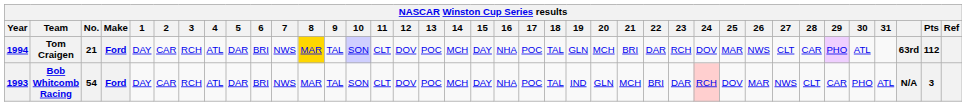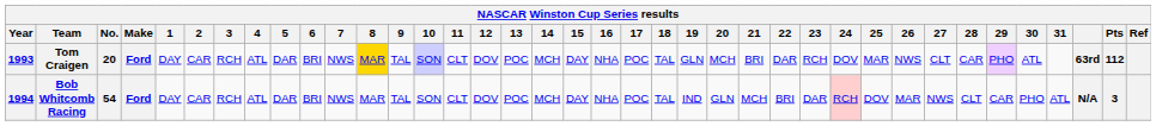 <table class="wikitable" style="text-align:center; font-size:75%">
 <tr>
 <th colspan=45><a href='#'>NASCAR</a> <a href='#'>Winston Cup Series</a> results</th>
 </tr>
 <tr>
 <th>Year</th>
 <th>Team</th>
 <th>No.</th>
 <th>Make</th>
 <th>1</th>
 <th>2</th>
 <th>3</th>
 <th>4</th>
 <th>5</th>
 <th>6</th>
 <th>7</th>
 <th>8</th>
 <th>9</th>
 <th>10</th>
 <th>11</th>
 <th>12</th>
 <th>13</th>
 <th>14</th>
 <th>15</th>
 <th>16</th>
 <th>17</th>
 <th>18</th>
 <th>19</th>
 <th>20</th>
 <th>21</th>
 <th>22</th>
 <th>23</th>
 <th>24</th>
 <th>25</th>
 <th>26</th>
 <th>27</th>
 <th>28</th>
 <th>29</th>
 <th>30</th>
 <th>31</th>
 <th></th>
 <th>Pts</th>
 <th>Ref</th>
 </tr>
 <tr>
-<th><a href='#'>1994</a></th>
+<th><a href='#'>1993</a></th>
 <th>Tom Craigen</th>
-<th>21</th>
+<th>20</th>
 <th><a href='#'>Ford</a></th>
 <td><a href='#'>DAY</a></td>
 <td><a href='#'>CAR</a></td>
 <td><a href='#'>RCH</a></td>
 <td><a href='#'>ATL</a></td>
 <td><a href='#'>DAR</a></td>
 <td><a href='#'>BRI</a></td>
 <td><a href='#'>NWS</a></td>
 <td style="background: gold;"><a href='#'>MAR</a></td>
 <td><a href='#'>TAL</a></td>
 <td style="background:#CFCFFF;"><a href='#'>SON</a><br></td>
 <td><a href='#'>CLT</a></td>
 <td><a href='#'>DOV</a></td>
 <td><a href='#'>POC</a></td>
 <td><a href='#'>MCH</a></td>
 <td><a href='#'>DAY</a></td>
 <td><a href='#'>NHA</a></td>
 <td><a href='#'>POC</a></td>
 <td><a href='#'>TAL</a></td>
 <td><a href='#'>GLN</a></td>
 <td><a href='#'>MCH</a></td>
 <td><a href='#'>BRI</a></td>
 <td><a href='#'>DAR</a></td>
 <td><a href='#'>RCH</a></td>
 <td><a href='#'>DOV</a></td>
 <td><a href='#'>MAR</a></td>
 <td><a href='#'>NWS</a></td>
 <td><a href='#'>CLT</a></td>
 <td><a href='#'>CAR</a></td>
 <td style="background:#EFCFFF;"><a href='#'>PHO</a><br></td>
 <td><a href='#'>ATL</a></td>
 <td></td>
 <th>63rd</th>
 <th>112</th>
 <th></th>
 </tr>
 <tr>
-<th><a href='#'>1993</a></th>
+<th><a href='#'>1994</a></th>
 <th><a href='#'>Bob Whitcomb Racing</a></th>
 <th>54</th>
 <th><a href='#'>Ford</a></th>
 <td><a href='#'>DAY</a></td>
 <td><a href='#'>CAR</a></td>
 <td><a href='#'>RCH</a></td>
 <td><a href='#'>ATL</a></td>
 <td><a href='#'>DAR</a></td>
 <td><a href='#'>BRI</a></td>
 <td><a href='#'>NWS</a></td>
 <td><a href='#'>MAR</a></td>
 <td><a href='#'>TAL</a></td>
 <td><a href='#'>SON</a></td>
 <td><a href='#'>CLT</a></td>
 <td><a href='#'>DOV</a></td>
 <td><a href='#'>POC</a></td>
 <td><a href='#'>MCH</a></td>
 <td><a href='#'>DAY</a></td>
 <td><a href='#'>NHA</a></td>
 <td><a href='#'>POC</a></td>
 <td><a href='#'>TAL</a></td>
 <td><a href='#'>IND</a></td>
 <td><a href='#'>GLN</a></td>
 <td><a href='#'>MCH</a></td>
 <td><a href='#'>BRI</a></td>
 <td><a href='#'>DAR</a></td>
 <td style="background:#FFCFCF;"><a href='#'>RCH</a><br></td>
 <td><a href='#'>DOV</a></td>
 <td><a href='#'>MAR</a></td>
 <td><a href='#'>NWS</a></td>
 <td><a href='#'>CLT</a></td>
 <td><a href='#'>CAR</a></td>
 <td><a href='#'>PHO</a></td>
 <td><a href='#'>ATL</a></td>
 <th>N/A</th>
 <th>3</th>
 <th></th>
 </tr>
 </table>
